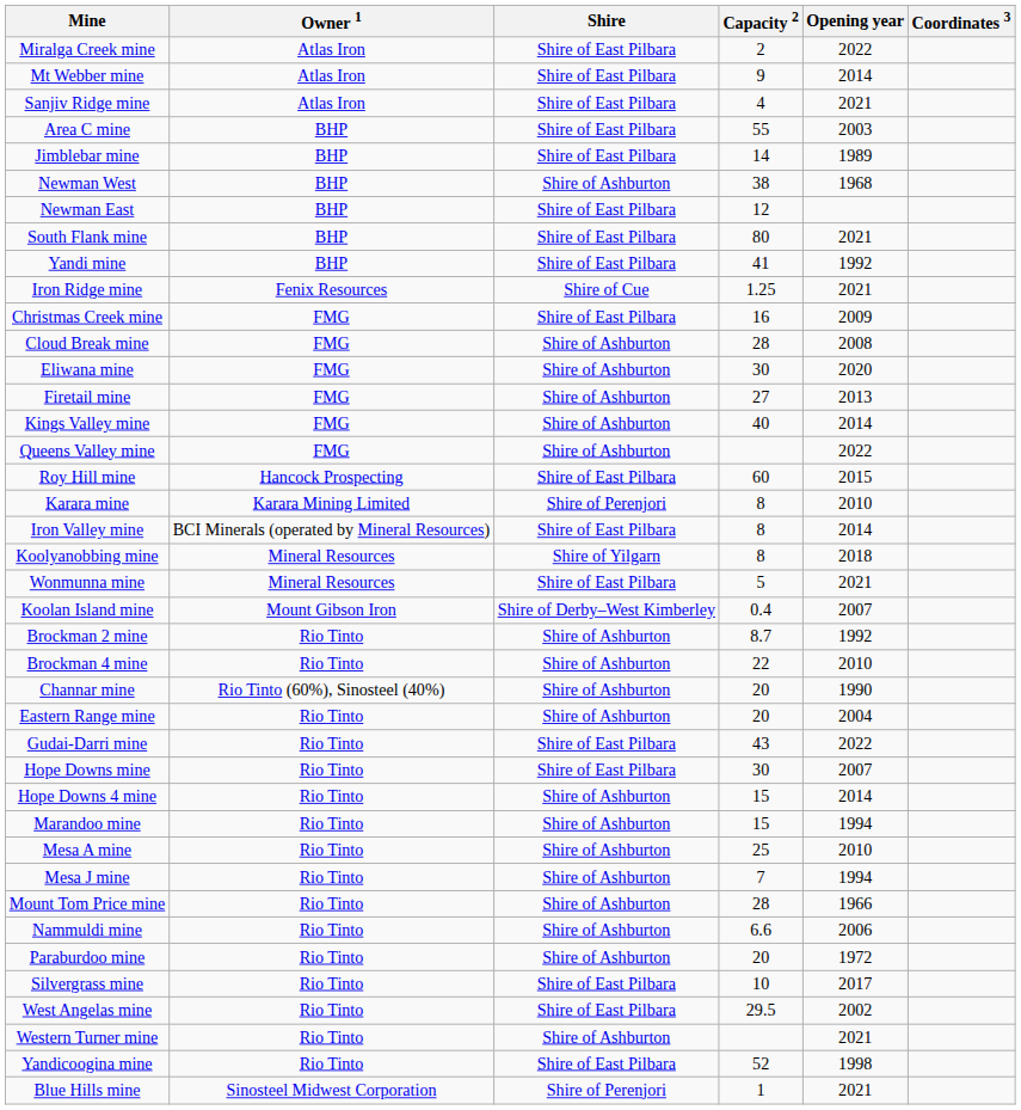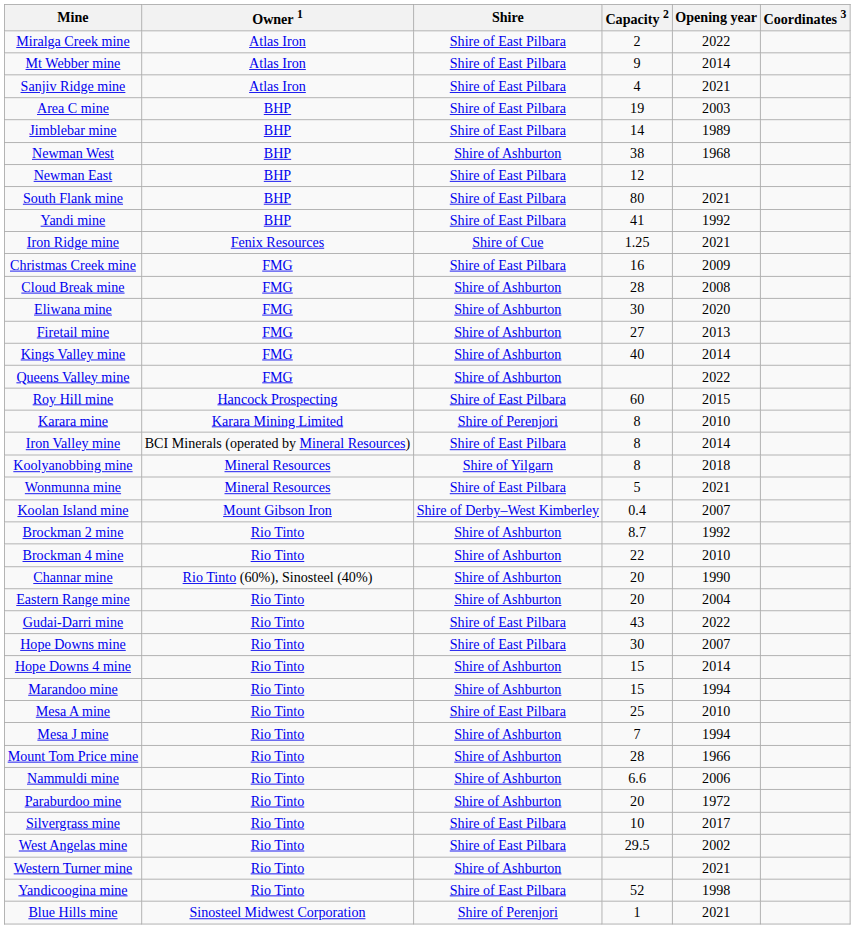 <table class="sortable wikitable">
 <tr>
 <th>Mine</th>
 <th>Owner <sup>1</sup></th>
 <th>Shire</th>
 <th>Capacity <sup>2</sup></th>
 <th>Opening year</th>
 <th>Coordinates <sup>3</sup></th>
 </tr>
 <tr align="center">
 <td><a href='#'>Miralga Creek mine</a></td>
 <td><a href='#'>Atlas Iron</a></td>
 <td><a href='#'>Shire of East Pilbara</a></td>
 <td>2</td>
 <td>2022</td>
 <td></td>
 </tr>
 <tr align="center">
 <td><a href='#'>Mt Webber mine</a></td>
 <td><a href='#'>Atlas Iron</a></td>
 <td><a href='#'>Shire of East Pilbara</a></td>
 <td>9</td>
 <td>2014</td>
 <td></td>
 </tr>
 <tr align="center">
 <td><a href='#'>Sanjiv Ridge mine</a></td>
 <td><a href='#'>Atlas Iron</a></td>
 <td><a href='#'>Shire of East Pilbara</a></td>
 <td>4</td>
 <td>2021</td>
 <td></td>
 </tr>
 <tr align="center">
 <td><a href='#'>Area C mine</a></td>
 <td><a href='#'>BHP</a></td>
 <td><a href='#'>Shire of East Pilbara</a></td>
-<td>55</td>
+<td>19</td>
 <td>2003</td>
 <td></td>
 </tr>
 <tr align="center">
 <td><a href='#'>Jimblebar mine</a></td>
 <td><a href='#'>BHP</a></td>
 <td><a href='#'>Shire of East Pilbara</a></td>
 <td>14</td>
 <td>1989</td>
 <td></td>
 </tr>
 <tr align="center">
 <td><a href='#'>Newman West</a></td>
 <td><a href='#'>BHP</a></td>
 <td><a href='#'>Shire of Ashburton</a></td>
 <td>38</td>
 <td>1968</td>
 <td></td>
 </tr>
 <tr align="center">
 <td><a href='#'>Newman East</a></td>
 <td><a href='#'>BHP</a></td>
 <td><a href='#'>Shire of East Pilbara</a></td>
 <td>12</td>
 <td></td>
 <td></td>
 </tr>
 <tr align="center">
 <td><a href='#'>South Flank mine</a></td>
 <td><a href='#'>BHP</a></td>
 <td><a href='#'>Shire of East Pilbara</a></td>
 <td>80</td>
 <td>2021</td>
 <td></td>
 </tr>
 <tr align="center">
 <td><a href='#'>Yandi mine</a></td>
 <td><a href='#'>BHP</a></td>
 <td><a href='#'>Shire of East Pilbara</a></td>
 <td>41</td>
 <td>1992</td>
 <td></td>
 </tr>
 <tr align="center">
 <td><a href='#'>Iron Ridge mine</a></td>
 <td><a href='#'>Fenix Resources</a></td>
 <td><a href='#'>Shire of Cue</a></td>
 <td>1.25</td>
 <td>2021</td>
 <td></td>
 </tr>
 <tr align="center">
 <td><a href='#'>Christmas Creek mine</a></td>
 <td><a href='#'>FMG</a></td>
 <td><a href='#'>Shire of East Pilbara</a></td>
 <td>16</td>
 <td>2009</td>
 <td></td>
 </tr>
 <tr align="center">
 <td><a href='#'>Cloud Break mine</a></td>
 <td><a href='#'>FMG</a></td>
 <td><a href='#'>Shire of Ashburton</a></td>
 <td>28</td>
 <td>2008</td>
 <td></td>
 </tr>
 <tr align="center">
 <td><a href='#'>Eliwana mine</a></td>
 <td><a href='#'>FMG</a></td>
 <td><a href='#'>Shire of Ashburton</a></td>
 <td>30</td>
 <td>2020</td>
 <td></td>
 </tr>
 <tr align="center">
 <td><a href='#'>Firetail mine</a></td>
 <td><a href='#'>FMG</a></td>
 <td><a href='#'>Shire of Ashburton</a></td>
 <td>27</td>
 <td>2013</td>
 <td></td>
 </tr>
 <tr align="center">
 <td><a href='#'>Kings Valley mine</a></td>
 <td><a href='#'>FMG</a></td>
 <td><a href='#'>Shire of Ashburton</a></td>
 <td>40</td>
 <td>2014</td>
 <td></td>
 </tr>
 <tr align="center">
 <td><a href='#'>Queens Valley mine</a></td>
 <td><a href='#'>FMG</a></td>
 <td><a href='#'>Shire of Ashburton</a></td>
 <td></td>
 <td>2022</td>
 <td></td>
 </tr>
 <tr align="center">
 <td><a href='#'>Roy Hill mine</a></td>
 <td><a href='#'>Hancock Prospecting</a></td>
 <td><a href='#'>Shire of East Pilbara</a></td>
 <td>60</td>
 <td>2015</td>
 <td></td>
 </tr>
 <tr align="center">
 <td><a href='#'>Karara mine</a></td>
 <td><a href='#'>Karara Mining Limited</a></td>
 <td><a href='#'>Shire of Perenjori</a></td>
 <td>8</td>
 <td>2010</td>
 <td></td>
 </tr>
 <tr align="center">
 <td><a href='#'>Iron Valley mine</a></td>
 <td>BCI Minerals (operated by <a href='#'>Mineral Resources</a>)</td>
 <td><a href='#'>Shire of East Pilbara</a></td>
 <td>8</td>
 <td>2014</td>
 <td></td>
 </tr>
 <tr align="center">
 <td><a href='#'>Koolyanobbing mine</a></td>
 <td><a href='#'>Mineral Resources</a></td>
 <td><a href='#'>Shire of Yilgarn</a></td>
 <td>8</td>
 <td>2018</td>
 <td></td>
 </tr>
 <tr align="center">
 <td><a href='#'>Wonmunna mine</a></td>
 <td><a href='#'>Mineral Resources</a></td>
 <td><a href='#'>Shire of East Pilbara</a></td>
 <td>5</td>
 <td>2021</td>
 <td></td>
 </tr>
 <tr align="center">
 <td><a href='#'>Koolan Island mine</a></td>
 <td><a href='#'>Mount Gibson Iron</a></td>
 <td><a href='#'>Shire of Derby–West Kimberley</a></td>
 <td>0.4</td>
 <td>2007</td>
 <td></td>
 </tr>
 <tr align="center">
 <td><a href='#'>Brockman 2 mine</a></td>
 <td><a href='#'>Rio Tinto</a></td>
 <td><a href='#'>Shire of Ashburton</a></td>
 <td>8.7</td>
 <td>1992</td>
 <td></td>
 </tr>
 <tr align="center">
 <td><a href='#'>Brockman 4 mine</a></td>
 <td><a href='#'>Rio Tinto</a></td>
 <td><a href='#'>Shire of Ashburton</a></td>
 <td>22</td>
 <td>2010</td>
 <td></td>
 </tr>
 <tr align="center">
 <td><a href='#'>Channar mine</a></td>
 <td><a href='#'>Rio Tinto</a> (60%), Sinosteel (40%)</td>
 <td><a href='#'>Shire of Ashburton</a></td>
 <td>20</td>
 <td>1990</td>
 <td></td>
 </tr>
 <tr align="center">
 <td><a href='#'>Eastern Range mine</a></td>
 <td><a href='#'>Rio Tinto</a></td>
 <td><a href='#'>Shire of Ashburton</a></td>
 <td>20</td>
 <td>2004</td>
 <td></td>
 </tr>
 <tr align="center">
 <td><a href='#'>Gudai-Darri mine</a></td>
 <td><a href='#'>Rio Tinto</a></td>
 <td><a href='#'>Shire of East Pilbara</a></td>
 <td>43</td>
 <td>2022</td>
 <td></td>
 </tr>
 <tr align="center">
 <td><a href='#'>Hope Downs mine</a></td>
 <td><a href='#'>Rio Tinto</a></td>
 <td><a href='#'>Shire of East Pilbara</a></td>
 <td>30</td>
 <td>2007</td>
 <td></td>
 </tr>
 <tr align="center">
 <td><a href='#'>Hope Downs 4 mine</a></td>
 <td><a href='#'>Rio Tinto</a></td>
 <td><a href='#'>Shire of Ashburton</a></td>
 <td>15</td>
 <td>2014</td>
 <td></td>
 </tr>
 <tr align="center">
 <td><a href='#'>Marandoo mine</a></td>
 <td><a href='#'>Rio Tinto</a></td>
 <td><a href='#'>Shire of Ashburton</a></td>
 <td>15</td>
 <td>1994</td>
 <td></td>
 </tr>
 <tr align="center">
 <td><a href='#'>Mesa A mine</a></td>
 <td><a href='#'>Rio Tinto</a></td>
-<td><a href='#'>Shire of Ashburton</a></td>
+<td><a href='#'>Shire of East Pilbara</a></td>
 <td>25</td>
 <td>2010</td>
 <td></td>
 </tr>
 <tr align="center">
 <td><a href='#'>Mesa J mine</a></td>
 <td><a href='#'>Rio Tinto</a></td>
 <td><a href='#'>Shire of Ashburton</a></td>
 <td>7</td>
 <td>1994</td>
 <td></td>
 </tr>
 <tr align="center">
 <td><a href='#'>Mount Tom Price mine</a></td>
 <td><a href='#'>Rio Tinto</a></td>
 <td><a href='#'>Shire of Ashburton</a></td>
 <td>28</td>
 <td>1966</td>
 <td></td>
 </tr>
 <tr align="center">
 <td><a href='#'>Nammuldi mine</a></td>
 <td><a href='#'>Rio Tinto</a></td>
 <td><a href='#'>Shire of Ashburton</a></td>
 <td>6.6</td>
 <td>2006</td>
 <td></td>
 </tr>
 <tr align="center">
 <td><a href='#'>Paraburdoo mine</a></td>
 <td><a href='#'>Rio Tinto</a></td>
 <td><a href='#'>Shire of Ashburton</a></td>
 <td>20</td>
 <td>1972</td>
 <td></td>
 </tr>
 <tr align="center">
 <td><a href='#'>Silvergrass mine</a></td>
 <td><a href='#'>Rio Tinto</a></td>
 <td><a href='#'>Shire of East Pilbara</a></td>
 <td>10</td>
 <td>2017</td>
 <td></td>
 </tr>
 <tr align="center">
 <td><a href='#'>West Angelas mine</a></td>
 <td><a href='#'>Rio Tinto</a></td>
 <td><a href='#'>Shire of East Pilbara</a></td>
 <td>29.5</td>
 <td>2002</td>
 <td></td>
 </tr>
 <tr align="center">
 <td><a href='#'>Western Turner mine</a></td>
 <td><a href='#'>Rio Tinto</a></td>
 <td><a href='#'>Shire of Ashburton</a></td>
 <td></td>
 <td>2021</td>
 <td></td>
 </tr>
 <tr align="center">
 <td><a href='#'>Yandicoogina mine</a></td>
 <td><a href='#'>Rio Tinto</a></td>
 <td><a href='#'>Shire of East Pilbara</a></td>
 <td>52</td>
 <td>1998</td>
 <td></td>
 </tr>
 <tr align="center">
 <td><a href='#'>Blue Hills mine</a></td>
 <td><a href='#'>Sinosteel Midwest Corporation</a></td>
 <td><a href='#'>Shire of Perenjori</a></td>
 <td>1</td>
 <td>2021</td>
 <td></td>
 </tr>
 </table>
